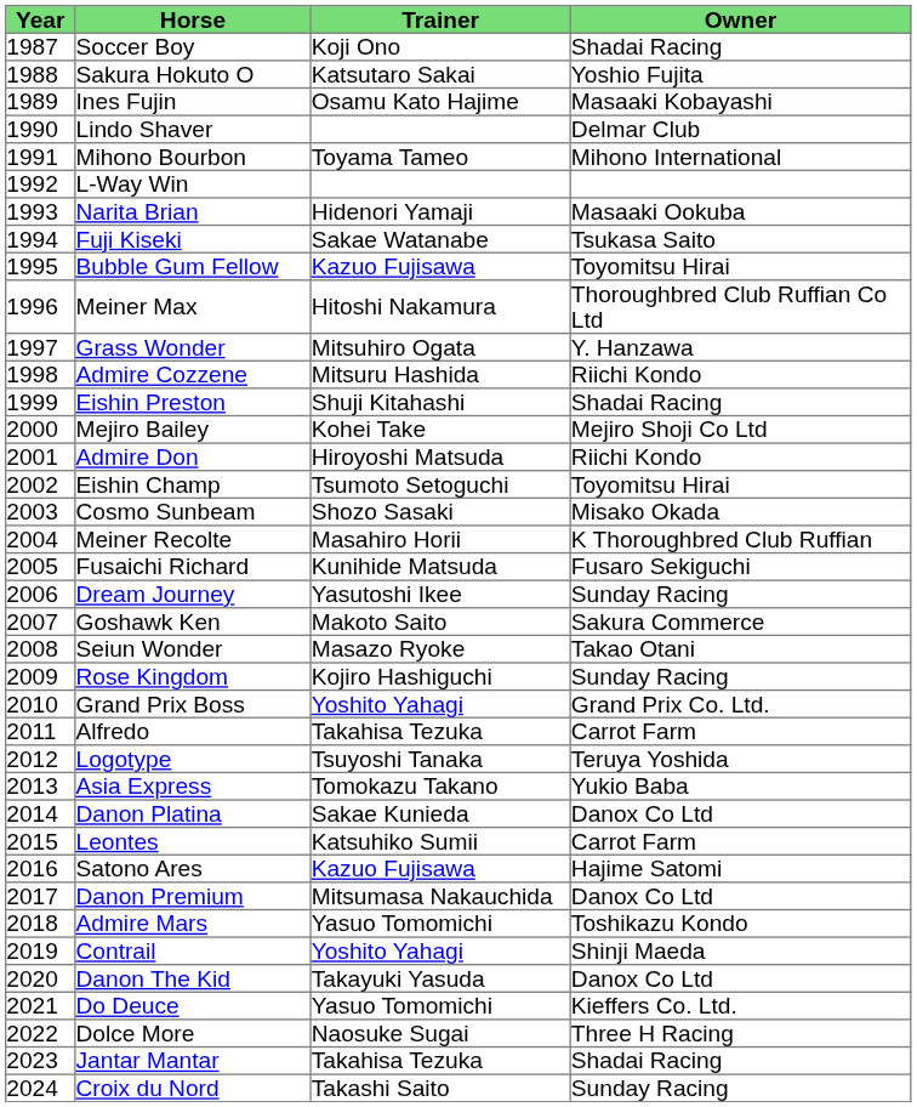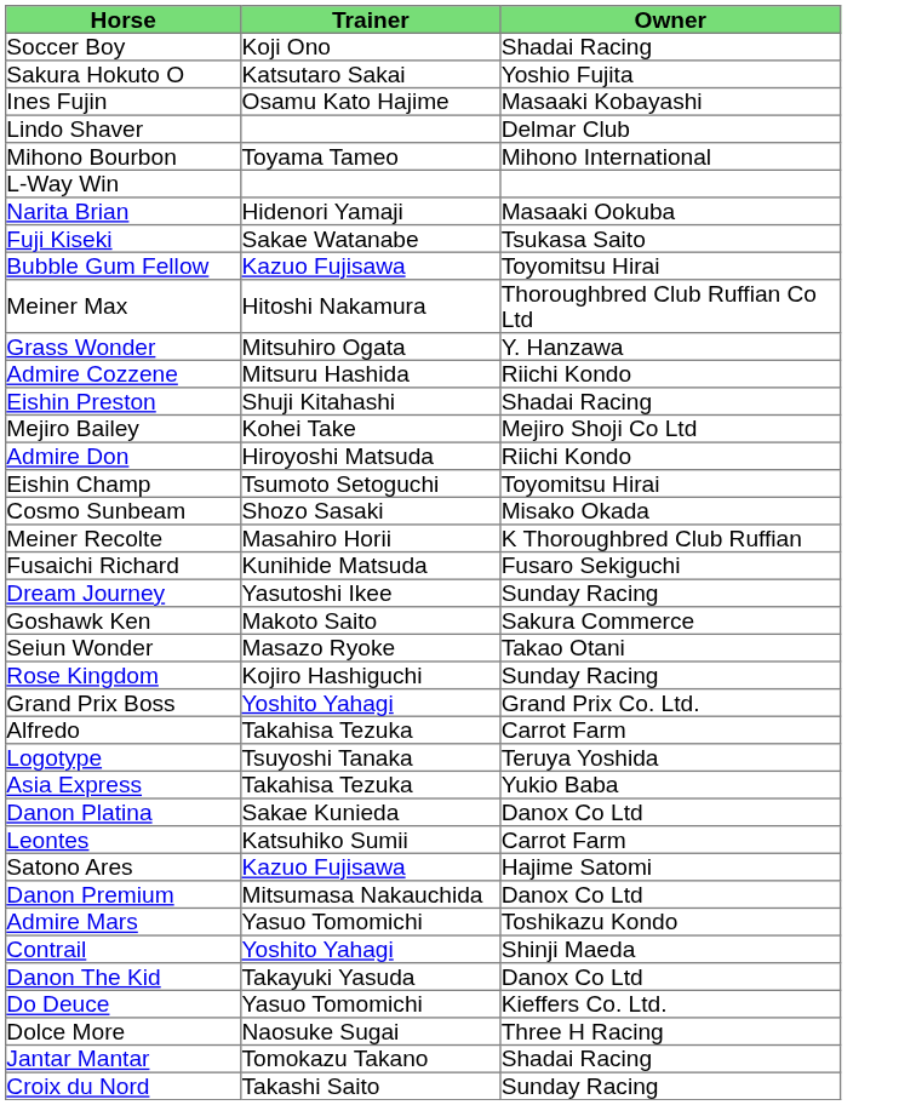 <table class = "sortable" | border="1" cellpadding="0" style="border-collapse: collapse; font-size:90%">
 <tr bgcolor="#77dd77" align="center">
-<th width="42px"><strong>Year</strong><br></th>
 <th width="145px"><strong>Horse</strong><br></th>
 <th width="160px"><strong>Trainer</strong><br></th>
 <th width="210px"><strong>Owner</strong><br></th>
 </tr>
 <tr>
-<td>1987</td>
 <td>Soccer Boy</td>
 <td>Koji Ono</td>
 <td>Shadai Racing</td>
 </tr>
 <tr>
-<td>1988</td>
 <td>Sakura Hokuto O</td>
 <td>Katsutaro Sakai</td>
 <td>Yoshio Fujita</td>
 </tr>
 <tr>
-<td>1989</td>
 <td>Ines Fujin</td>
 <td>Osamu Kato Hajime</td>
 <td>Masaaki Kobayashi</td>
 </tr>
 <tr>
-<td>1990</td>
 <td>Lindo Shaver</td>
 <td></td>
 <td>Delmar Club</td>
 </tr>
 <tr>
-<td>1991</td>
 <td>Mihono Bourbon</td>
 <td>Toyama Tameo</td>
 <td>Mihono International</td>
 </tr>
 <tr>
-<td>1992</td>
 <td>L-Way Win</td>
 <td></td>
 <td></td>
 </tr>
 <tr>
-<td>1993</td>
 <td><a href='#'>Narita Brian</a></td>
 <td>Hidenori Yamaji</td>
 <td>Masaaki Ookuba</td>
 </tr>
 <tr>
-<td>1994</td>
 <td><a href='#'>Fuji Kiseki</a></td>
 <td>Sakae Watanabe</td>
 <td>Tsukasa Saito</td>
 </tr>
 <tr>
-<td>1995</td>
 <td><a href='#'>Bubble Gum Fellow</a></td>
 <td><a href='#'>Kazuo Fujisawa</a></td>
 <td>Toyomitsu Hirai</td>
 </tr>
 <tr>
-<td>1996</td>
 <td>Meiner Max</td>
 <td>Hitoshi Nakamura</td>
 <td>Thoroughbred Club Ruffian Co Ltd</td>
 </tr>
 <tr>
-<td>1997</td>
 <td><a href='#'>Grass Wonder</a></td>
 <td>Mitsuhiro Ogata</td>
 <td>Y. Hanzawa</td>
 </tr>
 <tr>
-<td>1998</td>
 <td><a href='#'>Admire Cozzene</a></td>
 <td>Mitsuru Hashida</td>
 <td>Riichi Kondo</td>
 </tr>
 <tr>
-<td>1999</td>
 <td><a href='#'>Eishin Preston</a></td>
 <td>Shuji Kitahashi</td>
 <td>Shadai Racing</td>
 </tr>
 <tr>
-<td>2000</td>
 <td>Mejiro Bailey</td>
 <td>Kohei Take</td>
 <td>Mejiro Shoji Co Ltd</td>
 </tr>
 <tr>
-<td>2001</td>
 <td><a href='#'>Admire Don</a></td>
 <td>Hiroyoshi Matsuda</td>
 <td>Riichi Kondo</td>
 </tr>
 <tr>
-<td>2002</td>
 <td>Eishin Champ</td>
 <td>Tsumoto Setoguchi</td>
 <td>Toyomitsu Hirai</td>
 </tr>
 <tr>
-<td>2003</td>
 <td>Cosmo Sunbeam</td>
 <td>Shozo Sasaki</td>
 <td>Misako Okada</td>
 </tr>
 <tr>
-<td>2004</td>
 <td>Meiner Recolte</td>
 <td>Masahiro Horii</td>
 <td>K Thoroughbred Club Ruffian</td>
 </tr>
 <tr>
-<td>2005</td>
 <td>Fusaichi Richard</td>
 <td>Kunihide Matsuda</td>
 <td>Fusaro Sekiguchi</td>
 </tr>
 <tr>
-<td>2006</td>
 <td><a href='#'>Dream Journey</a></td>
 <td>Yasutoshi Ikee</td>
 <td>Sunday Racing</td>
 </tr>
 <tr>
-<td>2007</td>
 <td>Goshawk Ken</td>
 <td>Makoto Saito</td>
 <td>Sakura Commerce</td>
 </tr>
 <tr>
-<td>2008</td>
 <td>Seiun Wonder</td>
 <td>Masazo Ryoke</td>
 <td>Takao Otani</td>
 </tr>
 <tr>
-<td>2009</td>
 <td><a href='#'>Rose Kingdom</a></td>
 <td>Kojiro Hashiguchi</td>
 <td>Sunday Racing</td>
 </tr>
 <tr>
-<td>2010</td>
 <td>Grand Prix Boss</td>
 <td><a href='#'>Yoshito Yahagi</a></td>
 <td>Grand Prix Co. Ltd.</td>
 </tr>
 <tr>
-<td>2011</td>
 <td>Alfredo</td>
 <td>Takahisa Tezuka</td>
 <td>Carrot Farm</td>
 </tr>
 <tr>
-<td>2012</td>
 <td><a href='#'>Logotype</a></td>
 <td>Tsuyoshi Tanaka</td>
 <td>Teruya Yoshida</td>
 </tr>
 <tr>
-<td>2013</td>
 <td><a href='#'>Asia Express</a></td>
-<td>Tomokazu Takano</td>
+<td>Takahisa Tezuka</td>
 <td>Yukio Baba</td>
 </tr>
 <tr>
-<td>2014</td>
 <td><a href='#'>Danon Platina</a></td>
 <td>Sakae Kunieda</td>
 <td>Danox Co Ltd</td>
 </tr>
 <tr>
-<td>2015</td>
 <td><a href='#'>Leontes</a></td>
 <td>Katsuhiko Sumii</td>
 <td>Carrot Farm</td>
 </tr>
 <tr>
-<td>2016</td>
 <td>Satono Ares</td>
 <td><a href='#'>Kazuo Fujisawa</a></td>
 <td>Hajime Satomi</td>
 </tr>
 <tr>
-<td>2017</td>
 <td><a href='#'>Danon Premium</a></td>
 <td>Mitsumasa Nakauchida</td>
 <td>Danox Co Ltd</td>
 </tr>
 <tr>
-<td>2018</td>
 <td><a href='#'>Admire Mars</a></td>
 <td>Yasuo Tomomichi</td>
 <td>Toshikazu Kondo</td>
 </tr>
 <tr>
-<td>2019</td>
 <td><a href='#'>Contrail</a></td>
 <td><a href='#'>Yoshito Yahagi</a></td>
 <td>Shinji Maeda</td>
 </tr>
 <tr>
-<td>2020</td>
 <td><a href='#'>Danon The Kid</a></td>
 <td>Takayuki Yasuda</td>
 <td>Danox Co Ltd</td>
 </tr>
 <tr>
-<td>2021</td>
 <td><a href='#'>Do Deuce</a></td>
 <td>Yasuo Tomomichi</td>
 <td>Kieffers Co. Ltd.</td>
 </tr>
 <tr>
-<td>2022</td>
 <td>Dolce More</td>
 <td>Naosuke Sugai</td>
 <td>Three H Racing</td>
 </tr>
 <tr>
-<td>2023</td>
 <td><a href='#'>Jantar Mantar</a></td>
-<td>Takahisa Tezuka</td>
+<td>Tomokazu Takano</td>
 <td>Shadai Racing</td>
 </tr>
 <tr>
-<td>2024</td>
 <td><a href='#'>Croix du Nord</a></td>
 <td>Takashi Saito</td>
 <td>Sunday Racing</td>
 </tr>
 </table>
